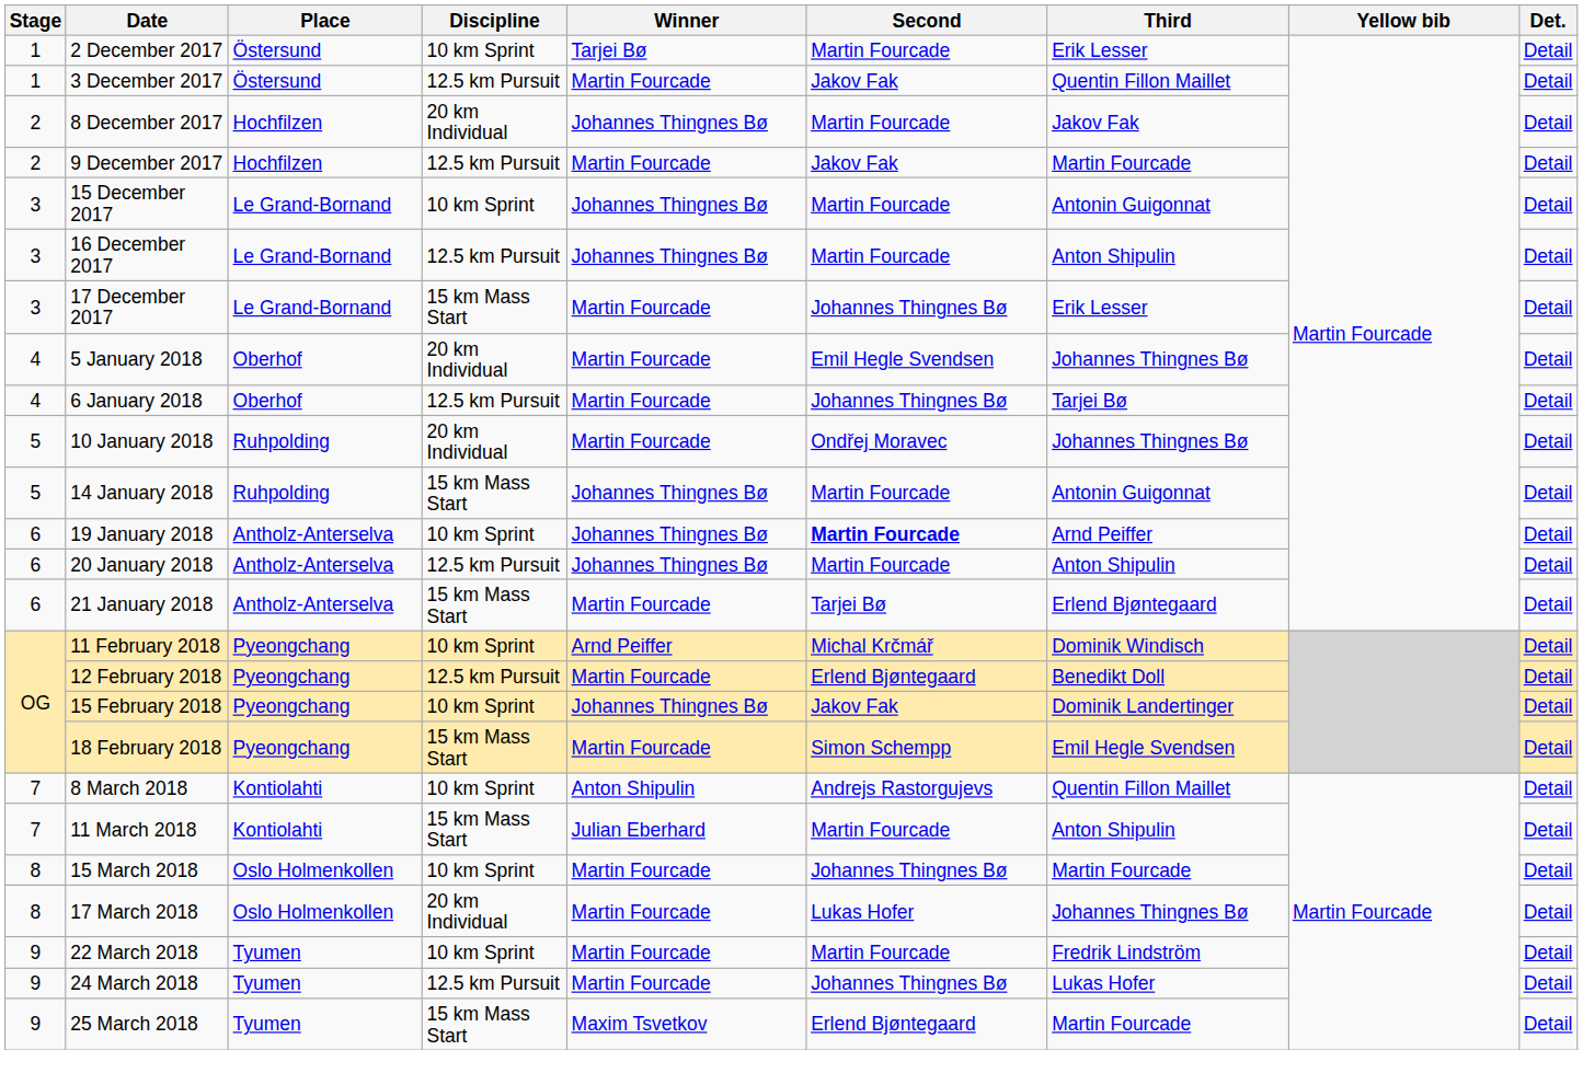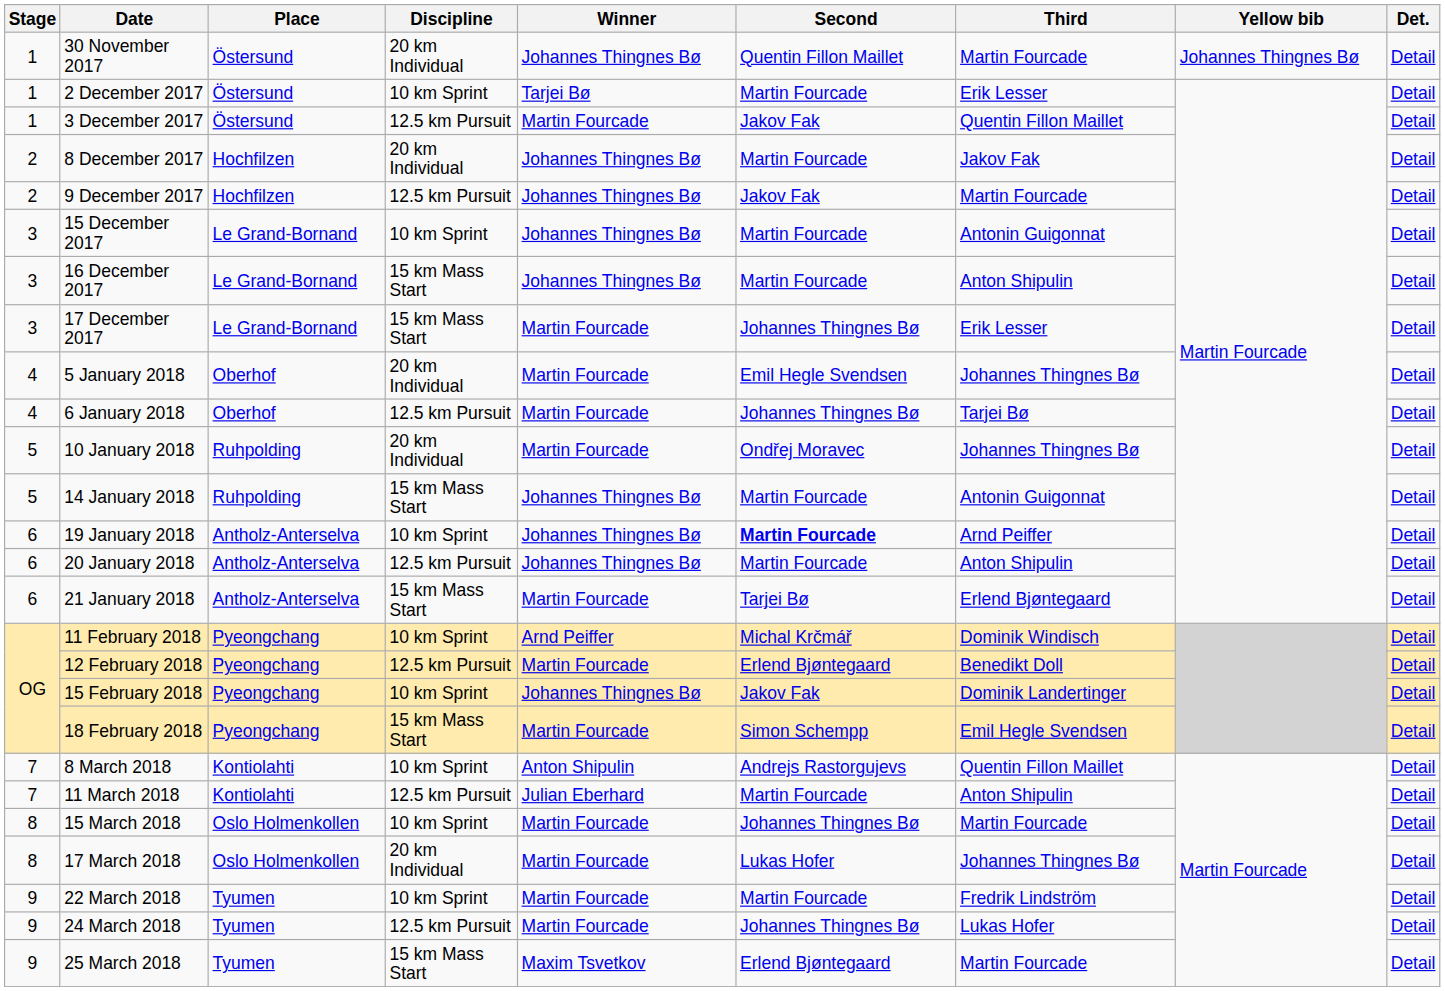 <table class="wikitable" style="font-size:95%;">
 <tr>
 <th width="10">Stage</th>
 <th width="125">Date</th>
 <th width="150">Place</th>
 <th width="110">Discipline</th>
 <th width="190">Winner</th>
 <th width="190">Second</th>
 <th width="190">Third</th>
 <th width="183">Yellow bib <br> </th>
 <th width="8">Det.</th>
+</tr>
+<tr>
+<td align=center>1</td>
+<td>30 November 2017</td>
+<td> <a href='#'>Östersund</a></td>
+<td>20 km Individual</td>
+<td> <a href='#'>Johannes Thingnes Bø</a></td>
+<td> <a href='#'>Quentin Fillon Maillet</a></td>
+<td> <a href='#'>Martin Fourcade</a></td>
+<td> <a href='#'>Johannes Thingnes Bø</a></td>
+<td><a href='#'>Detail</a></td>
 </tr>
 <tr>
 <td align=center>1</td>
 <td>2 December 2017</td>
 <td> <a href='#'>Östersund</a></td>
 <td>10 km Sprint</td>
 <td> <a href='#'>Tarjei Bø</a></td>
 <td> <a href='#'>Martin Fourcade</a></td>
 <td> <a href='#'>Erik Lesser</a></td>
 <td rowspan=14> <a href='#'>Martin Fourcade</a></td>
 <td><a href='#'>Detail</a></td>
 </tr>
 <tr>
 <td align=center>1</td>
 <td>3 December 2017</td>
 <td> <a href='#'>Östersund</a></td>
 <td>12.5 km Pursuit</td>
 <td> <a href='#'>Martin Fourcade</a></td>
 <td> <a href='#'>Jakov Fak</a></td>
 <td> <a href='#'>Quentin Fillon Maillet</a></td>
 <td><a href='#'>Detail</a></td>
 </tr>
 <tr>
 <td align=center>2</td>
 <td>8 December 2017</td>
 <td> <a href='#'>Hochfilzen</a></td>
 <td>20 km Individual</td>
 <td> <a href='#'>Johannes Thingnes Bø</a></td>
 <td> <a href='#'>Martin Fourcade</a></td>
 <td> <a href='#'>Jakov Fak</a></td>
 <td><a href='#'>Detail</a></td>
 </tr>
 <tr>
 <td align=center>2</td>
 <td>9 December 2017</td>
 <td> <a href='#'>Hochfilzen</a></td>
 <td>12.5 km Pursuit</td>
-<td> <a href='#'>Martin Fourcade</a></td>
+<td> <a href='#'>Johannes Thingnes Bø</a></td>
 <td> <a href='#'>Jakov Fak</a></td>
 <td> <a href='#'>Martin Fourcade</a></td>
 <td><a href='#'>Detail</a></td>
 </tr>
 <tr>
 <td align=center>3</td>
 <td>15 December 2017</td>
 <td> <a href='#'>Le Grand-Bornand</a></td>
 <td>10 km Sprint</td>
 <td> <a href='#'>Johannes Thingnes Bø</a></td>
 <td> <a href='#'>Martin Fourcade</a></td>
 <td> <a href='#'>Antonin Guigonnat</a></td>
 <td><a href='#'>Detail</a></td>
 </tr>
 <tr>
 <td align=center>3</td>
 <td>16 December 2017</td>
 <td> <a href='#'>Le Grand-Bornand</a></td>
-<td>12.5 km Pursuit</td>
+<td>15 km Mass Start</td>
 <td> <a href='#'>Johannes Thingnes Bø</a></td>
 <td> <a href='#'>Martin Fourcade</a></td>
 <td> <a href='#'>Anton Shipulin</a></td>
 <td><a href='#'>Detail</a></td>
 </tr>
 <tr>
 <td align=center>3</td>
 <td>17 December 2017</td>
 <td> <a href='#'>Le Grand-Bornand</a></td>
 <td>15 km Mass Start</td>
 <td> <a href='#'>Martin Fourcade</a></td>
 <td> <a href='#'>Johannes Thingnes Bø</a></td>
 <td> <a href='#'>Erik Lesser</a></td>
 <td><a href='#'>Detail</a></td>
 </tr>
 <tr>
 <td align=center>4</td>
 <td>5 January 2018</td>
 <td> <a href='#'>Oberhof</a></td>
 <td>20 km Individual</td>
 <td> <a href='#'>Martin Fourcade</a></td>
 <td> <a href='#'>Emil Hegle Svendsen</a></td>
 <td> <a href='#'>Johannes Thingnes Bø</a></td>
 <td><a href='#'>Detail</a></td>
 </tr>
 <tr>
 <td align=center>4</td>
 <td>6 January 2018</td>
 <td> <a href='#'>Oberhof</a></td>
 <td>12.5 km Pursuit</td>
 <td> <a href='#'>Martin Fourcade</a></td>
 <td> <a href='#'>Johannes Thingnes Bø</a></td>
 <td> <a href='#'>Tarjei Bø</a></td>
 <td><a href='#'>Detail</a></td>
 </tr>
 <tr>
 <td align=center>5</td>
 <td>10 January 2018</td>
 <td> <a href='#'>Ruhpolding</a></td>
 <td>20 km Individual</td>
 <td> <a href='#'>Martin Fourcade</a></td>
 <td> <a href='#'>Ondřej Moravec</a></td>
 <td> <a href='#'>Johannes Thingnes Bø</a></td>
 <td><a href='#'>Detail</a></td>
 </tr>
 <tr>
 <td align=center>5</td>
 <td>14 January 2018</td>
 <td> <a href='#'>Ruhpolding</a></td>
 <td>15 km Mass Start</td>
 <td> <a href='#'>Johannes Thingnes Bø</a></td>
 <td> <a href='#'>Martin Fourcade</a></td>
 <td> <a href='#'>Antonin Guigonnat</a></td>
 <td><a href='#'>Detail</a></td>
 </tr>
 <tr>
 <td align=center>6</td>
 <td>19 January 2018</td>
 <td> <a href='#'>Antholz-Anterselva</a></td>
 <td>10 km Sprint</td>
 <td> <a href='#'>Johannes Thingnes Bø</a></td>
 <td><strong> <a href='#'>Martin Fourcade</a></strong></td>
 <td> <a href='#'>Arnd Peiffer</a></td>
 <td><a href='#'>Detail</a></td>
 </tr>
 <tr>
 <td align=center>6</td>
 <td>20 January 2018</td>
 <td> <a href='#'>Antholz-Anterselva</a></td>
 <td>12.5 km Pursuit</td>
 <td> <a href='#'>Johannes Thingnes Bø</a></td>
 <td> <a href='#'>Martin Fourcade</a></td>
 <td> <a href='#'>Anton Shipulin</a></td>
 <td><a href='#'>Detail</a></td>
 </tr>
 <tr>
 <td align=center>6</td>
 <td>21 January 2018</td>
 <td> <a href='#'>Antholz-Anterselva</a></td>
 <td>15 km Mass Start</td>
 <td> <a href='#'>Martin Fourcade</a></td>
 <td> <a href='#'>Tarjei Bø</a></td>
 <td> <a href='#'>Erlend Bjøntegaard</a></td>
 <td><a href='#'>Detail</a></td>
 </tr>
 <tr style="background:#FFEBAD">
 <td align=center rowspan="4">OG</td>
 <td>11 February 2018</td>
 <td> <a href='#'>Pyeongchang</a></td>
 <td>10 km Sprint</td>
 <td> <a href='#'>Arnd Peiffer</a></td>
 <td> <a href='#'>Michal Krčmář</a></td>
 <td> <a href='#'>Dominik Windisch</a></td>
 <td rowspan="4" align="center" bgcolor=lightgrey></td>
 <td><a href='#'>Detail</a></td>
 </tr>
 <tr style="background:#FFEBAD">
 <td>12 February 2018</td>
 <td> <a href='#'>Pyeongchang</a></td>
 <td>12.5 km Pursuit</td>
 <td> <a href='#'>Martin Fourcade</a></td>
 <td> <a href='#'>Erlend Bjøntegaard</a></td>
 <td> <a href='#'>Benedikt Doll</a></td>
 <td><a href='#'>Detail</a></td>
 </tr>
 <tr style="background:#FFEBAD">
 <td>15 February 2018</td>
 <td> <a href='#'>Pyeongchang</a></td>
 <td>10 km Sprint</td>
 <td> <a href='#'>Johannes Thingnes Bø</a></td>
 <td> <a href='#'>Jakov Fak</a></td>
 <td> <a href='#'>Dominik Landertinger</a></td>
 <td><a href='#'>Detail</a></td>
 </tr>
 <tr style="background:#FFEBAD">
 <td>18 February 2018</td>
 <td> <a href='#'>Pyeongchang</a></td>
 <td>15 km Mass Start</td>
 <td> <a href='#'>Martin Fourcade</a></td>
 <td> <a href='#'>Simon Schempp</a></td>
 <td> <a href='#'>Emil Hegle Svendsen</a></td>
 <td><a href='#'>Detail</a></td>
 </tr>
 <tr>
 <td align=center>7</td>
 <td>8 March 2018</td>
 <td> <a href='#'>Kontiolahti</a></td>
 <td>10 km Sprint</td>
 <td> <a href='#'>Anton Shipulin</a></td>
 <td> <a href='#'>Andrejs Rastorgujevs</a></td>
 <td> <a href='#'>Quentin Fillon Maillet</a></td>
 <td rowspan=7> <a href='#'>Martin Fourcade</a></td>
 <td><a href='#'>Detail</a></td>
 </tr>
 <tr>
 <td align=center>7</td>
 <td>11 March 2018</td>
 <td> <a href='#'>Kontiolahti</a></td>
-<td>15 km Mass Start</td>
+<td>12.5 km Pursuit</td>
 <td> <a href='#'>Julian Eberhard</a></td>
 <td> <a href='#'>Martin Fourcade</a></td>
 <td> <a href='#'>Anton Shipulin</a></td>
 <td><a href='#'>Detail</a></td>
 </tr>
 <tr>
 <td align=center>8</td>
 <td>15 March 2018</td>
 <td> <a href='#'>Oslo Holmenkollen</a></td>
 <td>10 km Sprint</td>
 <td> <a href='#'>Martin Fourcade</a></td>
 <td> <a href='#'>Johannes Thingnes Bø</a></td>
 <td> <a href='#'>Martin Fourcade</a></td>
 <td><a href='#'>Detail</a></td>
 </tr>
 <tr>
 <td align=center>8</td>
 <td>17 March 2018</td>
 <td> <a href='#'>Oslo Holmenkollen</a></td>
 <td>20 km Individual</td>
 <td> <a href='#'>Martin Fourcade</a></td>
 <td> <a href='#'>Lukas Hofer</a></td>
 <td> <a href='#'>Johannes Thingnes Bø</a></td>
 <td><a href='#'>Detail</a></td>
 </tr>
 <tr>
 <td align=center>9</td>
 <td>22 March 2018</td>
 <td> <a href='#'>Tyumen</a></td>
 <td>10 km Sprint</td>
 <td> <a href='#'>Martin Fourcade</a></td>
 <td> <a href='#'>Martin Fourcade</a></td>
 <td> <a href='#'>Fredrik Lindström</a></td>
 <td><a href='#'>Detail</a></td>
 </tr>
 <tr>
 <td align=center>9</td>
 <td>24 March 2018</td>
 <td> <a href='#'>Tyumen</a></td>
 <td>12.5 km Pursuit</td>
 <td> <a href='#'>Martin Fourcade</a></td>
 <td> <a href='#'>Johannes Thingnes Bø</a></td>
 <td> <a href='#'>Lukas Hofer</a></td>
 <td><a href='#'>Detail</a></td>
 </tr>
 <tr>
 <td align=center>9</td>
 <td>25 March 2018</td>
 <td> <a href='#'>Tyumen</a></td>
 <td>15 km Mass Start</td>
 <td> <a href='#'>Maxim Tsvetkov</a></td>
 <td> <a href='#'>Erlend Bjøntegaard</a></td>
 <td> <a href='#'>Martin Fourcade</a></td>
 <td><a href='#'>Detail</a></td>
 </tr>
 </table>
